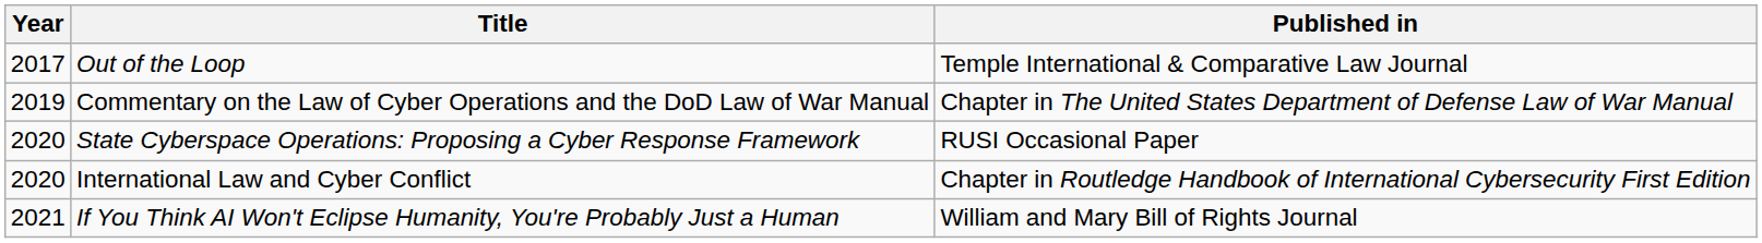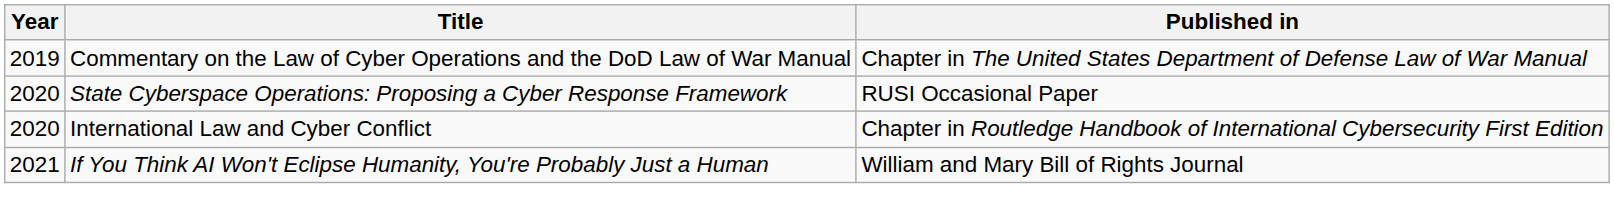 <table class="wikitable">
 <tr>
 <th>Year</th>
 <th>Title</th>
 <th>Published in</th>
-</tr>
-<tr>
-<td>2017</td>
-<td><em>Out of the Loop</em></td>
-<td>Temple International & Comparative Law Journal</td>
 </tr>
 <tr>
 <td>2019</td>
 <td>Commentary on the Law of Cyber Operations and the DoD Law of War Manual</td>
 <td>Chapter in <em>The United States Department of Defense Law of War Manual</em></td>
 </tr>
 <tr>
 <td>2020</td>
 <td><em>State Cyberspace Operations: Proposing a Cyber Response Framework</em></td>
 <td>RUSI Occasional Paper</td>
 </tr>
 <tr>
 <td>2020</td>
 <td>International Law and Cyber Conflict</td>
 <td>Chapter in <em>Routledge Handbook of International Cybersecurity First Edition</em></td>
 </tr>
 <tr>
 <td>2021</td>
 <td><em>If You Think AI Won't Eclipse Humanity, You're Probably Just a Human</em></td>
 <td>William and Mary Bill of Rights Journal</td>
 </tr>
 </table>
